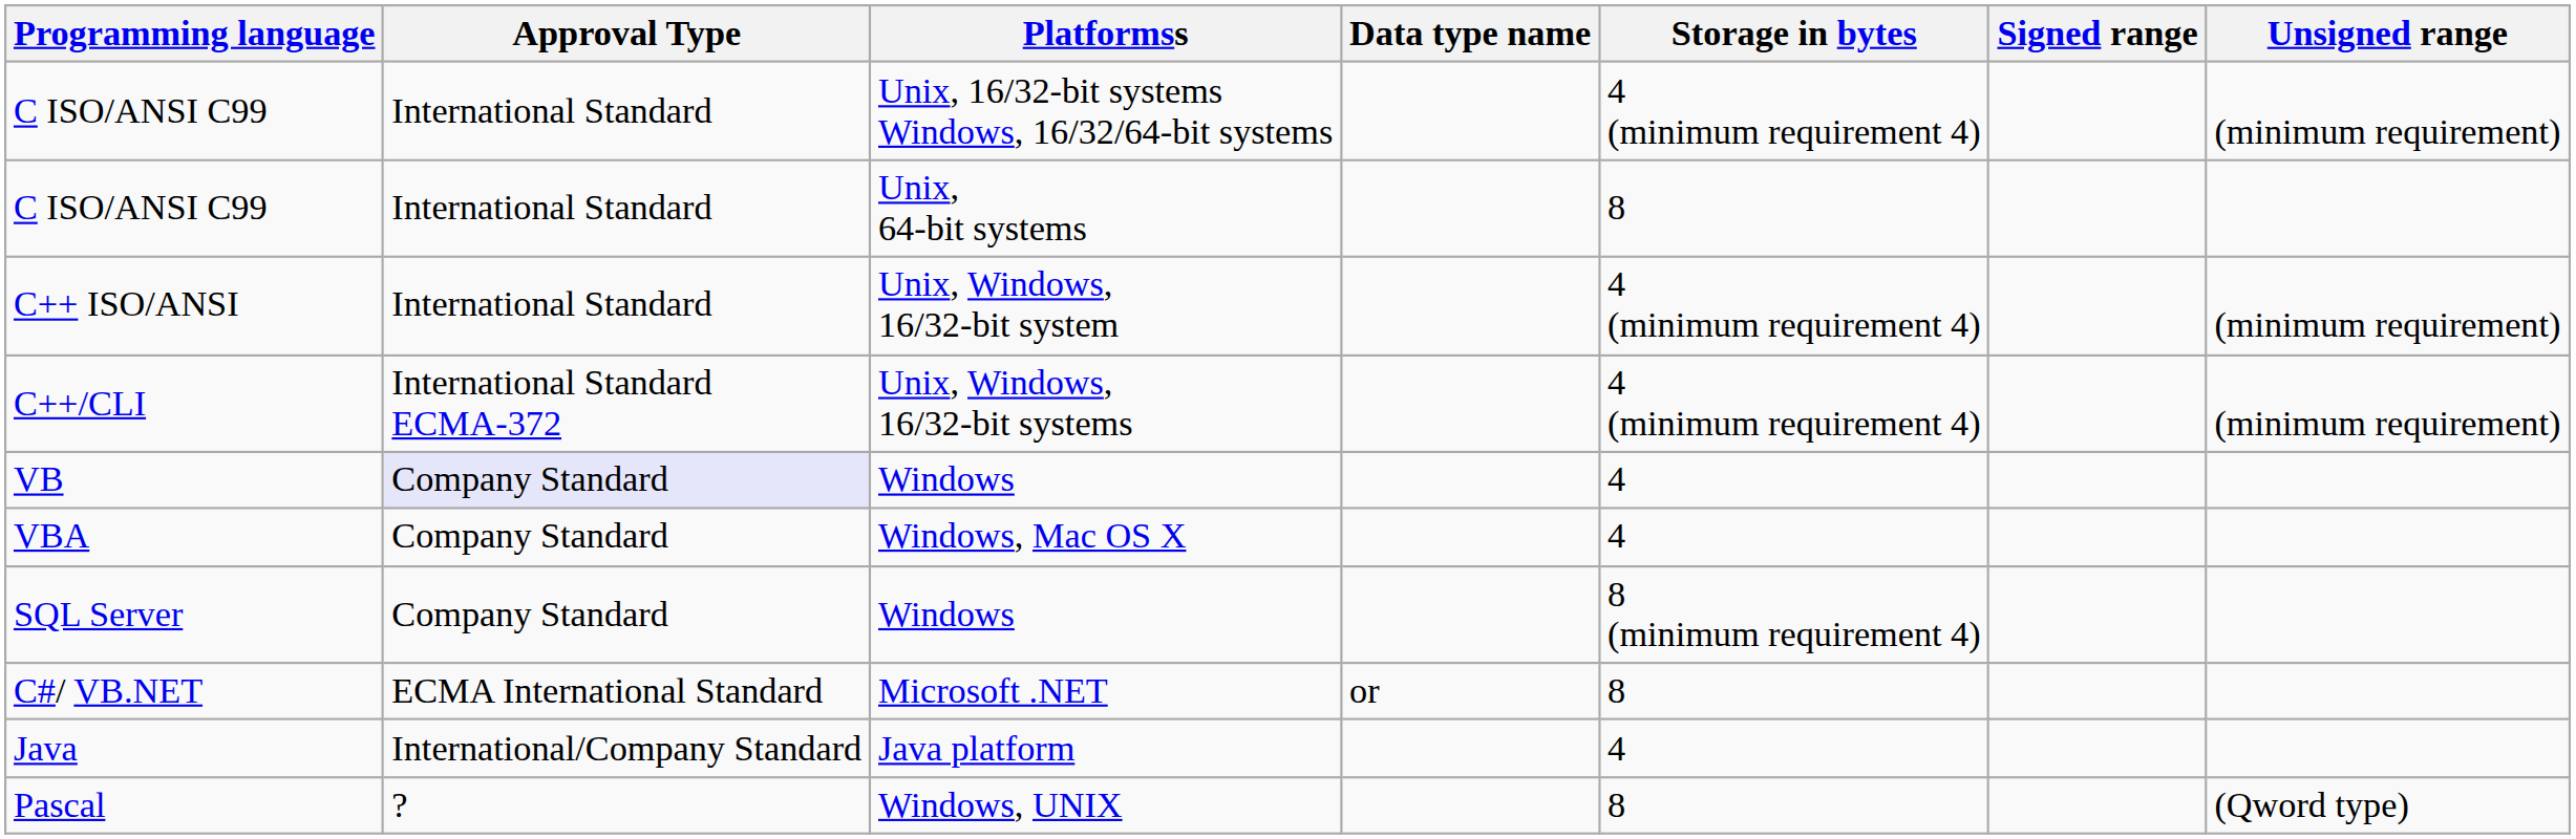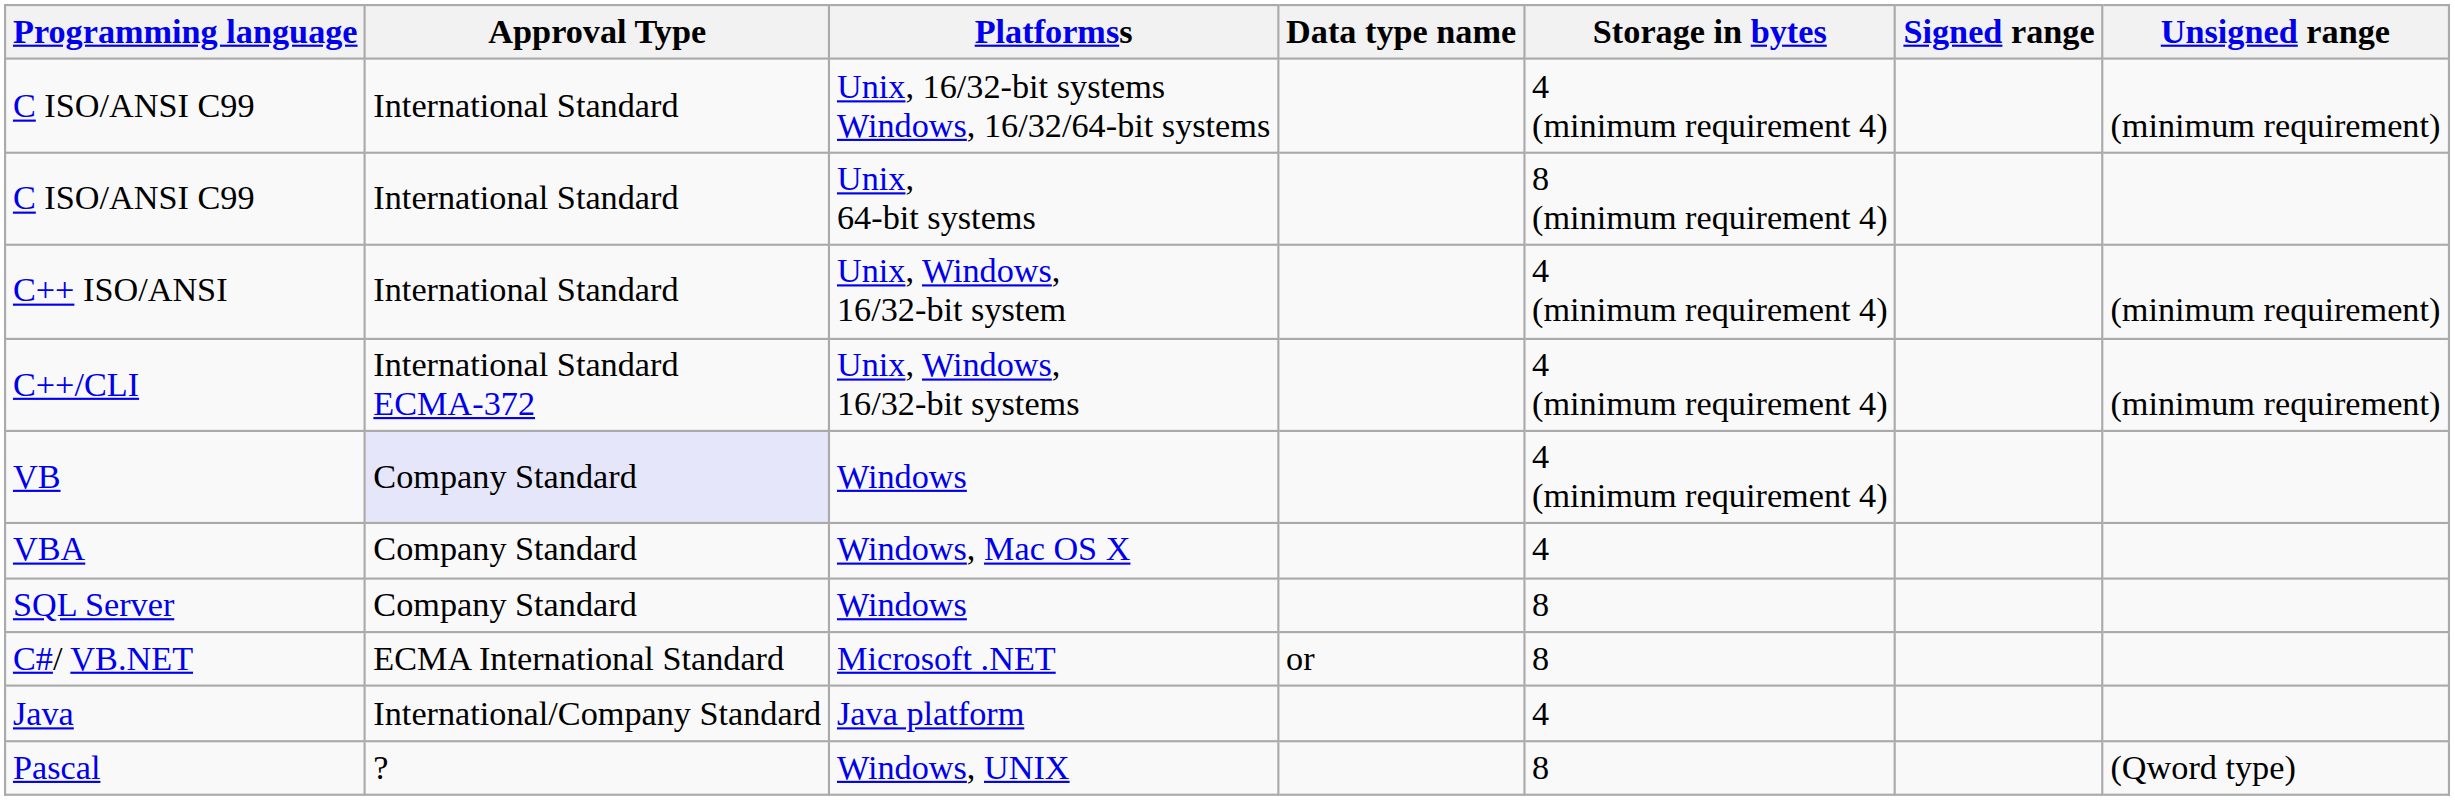 <table class="wikitable col6center">
 <tr>
 <th><a href='#'>Programming language</a></th>
 <th>Approval Type</th>
 <th><a href='#'>Platforms</a>s</th>
 <th>Data type name</th>
 <th>Storage in <a href='#'>bytes</a></th>
 <th><a href='#'>Signed</a> range</th>
 <th><a href='#'>Unsigned</a> range</th>
 </tr>
 <tr>
 <td><a href='#'>C</a> ISO/ANSI C99</td>
 <td>International Standard</td>
 <td><a href='#'>Unix</a>, 16/32-bit systems<br><a href='#'>Windows</a>, 16/32/64-bit systems</td>
 <td></td>
 <td>4<br>(minimum requirement 4)</td>
 <td></td>
 <td><br>(minimum requirement)</td>
 </tr>
 <tr>
 <td><a href='#'>C</a> ISO/ANSI C99</td>
 <td>International Standard</td>
 <td><a href='#'>Unix</a>,<br>64-bit systems</td>
 <td></td>
-<td>8</td>
+<td>8<br>(minimum requirement 4)</td>
 <td></td>
 <td></td>
 </tr>
 <tr>
 <td><a href='#'>C++</a> ISO/ANSI</td>
 <td>International Standard</td>
 <td><a href='#'>Unix</a>, <a href='#'>Windows</a>,<br>16/32-bit system</td>
 <td></td>
 <td>4 <br>(minimum requirement 4)</td>
 <td><br></td>
 <td><br>(minimum requirement)</td>
 </tr>
 <tr>
 <td><a href='#'>C++/CLI</a></td>
 <td>International Standard<br><a href='#'>ECMA-372</a></td>
 <td><a href='#'>Unix</a>, <a href='#'>Windows</a>,<br>16/32-bit systems</td>
 <td></td>
 <td>4 <br>(minimum requirement 4)</td>
 <td><br></td>
 <td><br>(minimum requirement)</td>
 </tr>
 <tr>
 <td><a href='#'>VB</a></td>
 <td style="background: lavender;">Company Standard</td>
 <td><a href='#'>Windows</a></td>
 <td></td>
-<td>4 </td>
+<td>4 <br>(minimum requirement 4)</td>
 <td></td>
 <td></td>
 </tr>
 <tr>
 <td><a href='#'>VBA</a></td>
 <td>Company Standard</td>
 <td><a href='#'>Windows</a>, <a href='#'>Mac OS X</a></td>
 <td></td>
 <td>4</td>
 <td></td>
 <td></td>
 </tr>
 <tr>
 <td><a href='#'>SQL Server</a></td>
 <td>Company Standard</td>
 <td><a href='#'>Windows</a></td>
 <td></td>
-<td>8<br>(minimum requirement 4)</td>
+<td>8</td>
 <td></td>
 <td></td>
 </tr>
 <tr>
 <td><a href='#'>C#</a>/ <a href='#'>VB.NET</a></td>
 <td>ECMA International Standard</td>
 <td><a href='#'>Microsoft .NET</a></td>
 <td> or </td>
 <td>8</td>
 <td></td>
 <td></td>
 </tr>
 <tr>
 <td><a href='#'>Java</a></td>
 <td>International/Company Standard</td>
 <td><a href='#'>Java platform</a></td>
 <td></td>
 <td>4 </td>
 <td></td>
 <td></td>
 </tr>
 <tr>
 <td><a href='#'>Pascal</a></td>
 <td>?</td>
 <td><a href='#'>Windows</a>, <a href='#'>UNIX</a></td>
 <td></td>
 <td>8</td>
 <td></td>
 <td> (Qword type)</td>
 </tr>
 </table>
